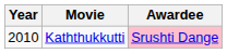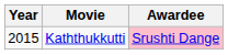 <table class="wikitable">
 <tr>
 <th>Year</th>
 <th>Movie</th>
 <th>Awardee</th>
 </tr>
 <tr>
-<td>2010</td>
+<td>2015</td>
 <td><a href='#'>Kaththukkutti</a></td>
 <td style="background: pink;"><a href='#'>Srushti Dange</a></td>
 </tr>
 </table>
